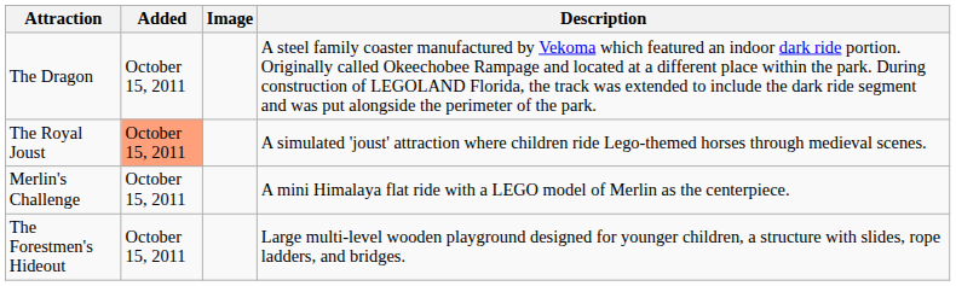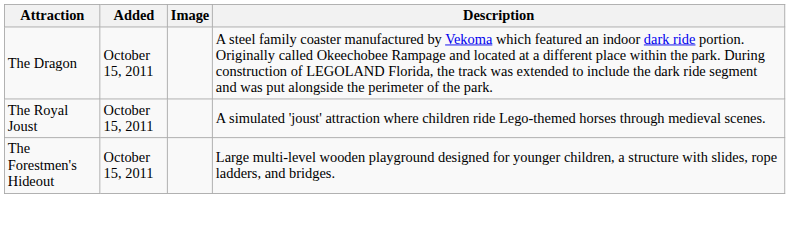 <table class="wikitable sortable">
 <tr>
 <th scope="col">Attraction</th>
 <th scope="col">Added</th>
 <th scope="col" class="unsortable">Image</th>
 <th scope="col" class="unsortable">Description</th>
 </tr>
 <tr>
 <td>The Dragon</td>
 <td>October 15, 2011</td>
 <td></td>
 <td>A steel family coaster manufactured by <a href='#'>Vekoma</a> which featured an indoor <a href='#'>dark ride</a> portion.  Originally called Okeechobee Rampage and located at a different place within the park.  During construction of LEGOLAND Florida, the track was extended to include the dark ride segment and was put alongside the perimeter of the park.</td>
 </tr>
 <tr>
 <td>The Royal Joust</td>
-<td style="background: lightsalmon;">October 15, 2011</td>
+<td>October 15, 2011</td>
 <td></td>
 <td>A simulated 'joust' attraction where children ride Lego-themed horses through medieval scenes.</td>
-</tr>
-<tr>
-<td>Merlin's Challenge</td>
-<td>October 15, 2011</td>
-<td></td>
-<td>A mini Himalaya flat ride with a LEGO model of Merlin as the centerpiece.</td>
 </tr>
 <tr>
 <td>The Forestmen's Hideout</td>
 <td>October 15, 2011</td>
 <td></td>
 <td>Large multi-level wooden playground designed for younger children, a structure with slides, rope ladders, and bridges.</td>
 </tr>
 </table>
